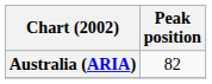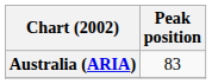 <table class="wikitable sortable plainrowheaders" style="text-align:center">
 <tr>
 <th>Chart (2002)</th>
 <th>Peak<br>position</th>
 </tr>
 <tr>
 <th scope="row">Australia (<a href='#'>ARIA</a>)</th>
-<td>82</td>
+<td>83</td>
 </tr>
 <tr>
 </tr>
 <tr>
 </tr>
 <tr>
 </tr>
 <tr>
 </tr>
 <tr>
 </tr>
 <tr>
 </tr>
 <tr>
 </tr>
 </table>
